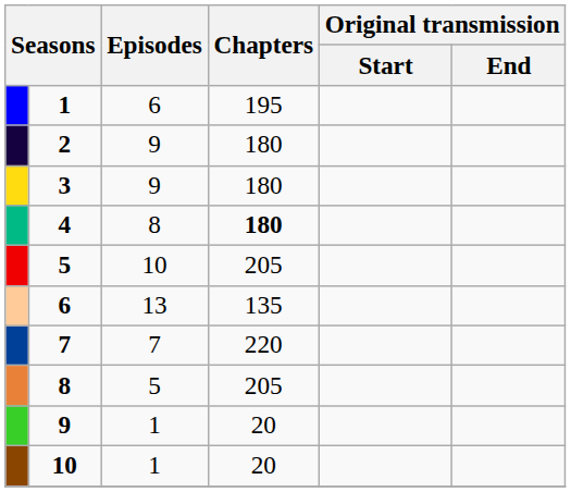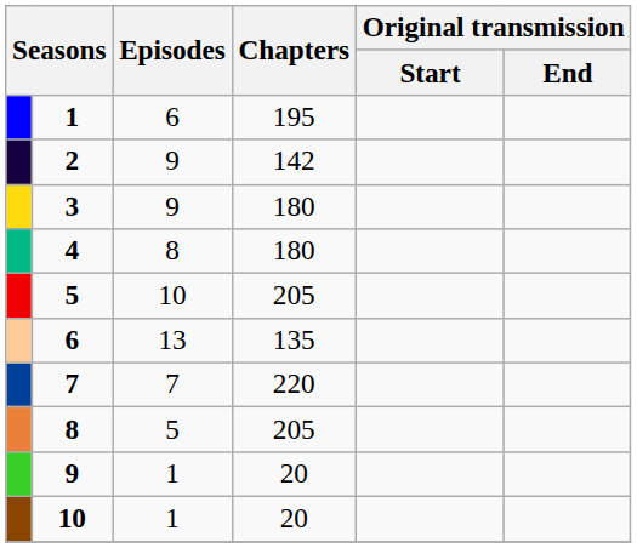 <table class="wikitable plainrowheaders" style="text-align:center;">
 <tr>
 <th colspan="2" rowspan="2">Seasons</th>
 <th rowspan="2">Episodes</th>
 <th rowspan="2">Chapters</th>
 <th colspan="2">Original transmission </th>
 </tr>
 <tr>
 <th scope="col">Start</th>
 <th scope="col">End</th>
 </tr>
 <tr>
 <td scope="row" style="background:#0000FF; color:#100; text-align:center;"></td>
 <td align="center"><strong>1</strong></td>
 <td align="center">6</td>
 <td align="center">195</td>
 <td align="center"></td>
 <td align="center"></td>
 </tr>
 <tr>
 <td height="10" bgcolor="#150040"></td>
 <td align="center"><strong>2</strong></td>
 <td align="center">9</td>
-<td align="center">180</td>
+<td align="center">142</td>
 <td align="center"></td>
 <td align="center"></td>
 </tr>
 <tr>
 <td scope="row" style="background:#FFDC10; color:#100; text-align:center;"></td>
 <td align="center"><strong>3</strong></td>
 <td align="center">9</td>
 <td align="center">180</td>
 <td align="center"></td>
 <td align="center"></td>
 </tr>
 <tr>
 <td height="10" bgcolor="#00ba85"></td>
 <td><strong>4</strong></td>
 <td>8</td>
-<td><strong>180</strong></td>
+<td>180</td>
 <td></td>
 <td></td>
 </tr>
 <tr>
 <td bgcolor="#FZ0000" height="10px"></td>
 <td><strong>5</strong></td>
 <td>10</td>
 <td>205</td>
 <td></td>
 <td></td>
 </tr>
 <tr>
 <td bgcolor="#FFcc99" height="10px"></td>
 <td><strong>6</strong></td>
 <td>13</td>
 <td>135</td>
 <td></td>
 <td></td>
 </tr>
 <tr>
 <td scope="row" style="background:#004099; color:#100; text-align:center;"></td>
 <td><strong>7</strong></td>
 <td>7</td>
 <td>220</td>
 <td></td>
 <td></td>
 </tr>
 <tr>
 <td scope="row" style="background:#E98238; color:#100; text-align:center;"></td>
 <td><strong>8</strong></td>
 <td>5</td>
 <td>205</td>
 <td></td>
 <td></td>
 </tr>
 <tr>
 <td scope="row" style="background:#38CF28; color:#100; text-align:center;"></td>
 <td><strong>9</strong></td>
 <td>1</td>
 <td>20</td>
 <td></td>
 <td></td>
 </tr>
 <tr>
 <td scope="row" style="background:#8A4500; color:#100; text-align:center;"></td>
 <td><strong>10</strong></td>
 <td>1</td>
 <td>20</td>
 <td></td>
 <td></td>
 </tr>
 <tr>
 </tr>
 </table>
